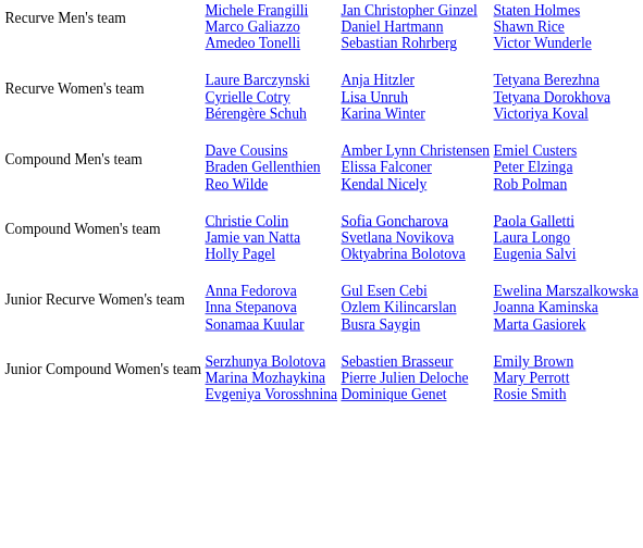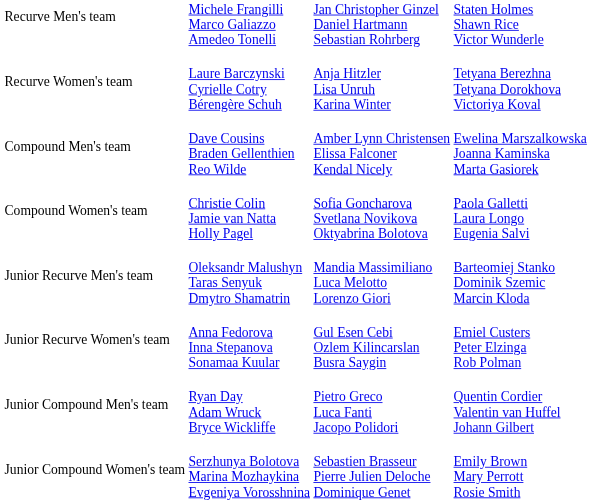 <table>
 <tr>
 <td>Recurve Men's team<br></td>
 <td><br><a href='#'>Michele Frangilli</a><br><a href='#'>Marco Galiazzo</a><br><a href='#'>Amedeo Tonelli</a></td>
 <td><br><a href='#'>Jan Christopher Ginzel</a><br><a href='#'>Daniel Hartmann</a><br><a href='#'>Sebastian Rohrberg</a></td>
 <td><br><a href='#'>Staten Holmes</a><br><a href='#'>Shawn Rice</a><br><a href='#'>Victor Wunderle</a></td>
 </tr>
 <tr>
 <td>Recurve Women's team<br></td>
 <td><br><a href='#'>Laure Barczynski</a><br><a href='#'>Cyrielle Cotry</a><br><a href='#'>Bérengère Schuh</a></td>
 <td><br><a href='#'>Anja Hitzler</a><br><a href='#'>Lisa Unruh</a><br><a href='#'>Karina Winter</a></td>
 <td><br><a href='#'>Tetyana Berezhna</a><br><a href='#'>Tetyana Dorokhova</a><br><a href='#'>Victoriya Koval</a></td>
 </tr>
 <tr>
 <td>Compound Men's team<br></td>
 <td><br><a href='#'>Dave Cousins</a><br><a href='#'>Braden Gellenthien</a><br><a href='#'>Reo Wilde</a></td>
 <td><br><a href='#'>Amber Lynn Christensen</a><br><a href='#'>Elissa Falconer</a><br><a href='#'>Kendal Nicely</a></td>
-<td><br><a href='#'>Emiel Custers</a><br><a href='#'>Peter Elzinga</a><br><a href='#'>Rob Polman</a></td>
+<td><br><a href='#'>Ewelina Marszalkowska</a><br><a href='#'>Joanna Kaminska</a><br><a href='#'>Marta Gasiorek</a></td>
 </tr>
 <tr>
 <td>Compound Women's team<br></td>
 <td><br><a href='#'>Christie Colin</a><br><a href='#'>Jamie van Natta</a><br><a href='#'>Holly Pagel</a></td>
 <td><br><a href='#'>Sofia Goncharova</a><br><a href='#'>Svetlana Novikova</a><br><a href='#'>Oktyabrina Bolotova</a></td>
 <td><br><a href='#'>Paola Galletti</a><br><a href='#'>Laura Longo</a><br><a href='#'>Eugenia Salvi</a></td>
 </tr>
 <tr>
+<td>Junior Recurve Men's team<br></td>
+<td><br><a href='#'>Oleksandr Malushyn</a><br><a href='#'>Taras Senyuk</a><br><a href='#'>Dmytro Shamatrin</a></td>
+<td><br><a href='#'>Mandia Massimiliano</a><br><a href='#'>Luca Melotto</a><br><a href='#'>Lorenzo Giori</a></td>
+<td><br><a href='#'>Barteomiej Stanko</a><br><a href='#'>Dominik Szemic</a><br><a href='#'>Marcin Kloda</a></td>
+</tr>
+<tr>
 <td>Junior Recurve Women's team<br></td>
 <td><br><a href='#'>Anna Fedorova</a><br><a href='#'>Inna Stepanova</a><br><a href='#'>Sonamaa Kuular</a></td>
 <td><br><a href='#'>Gul Esen Cebi</a><br><a href='#'>Ozlem Kilincarslan</a><br><a href='#'>Busra Saygin</a></td>
-<td><br><a href='#'>Ewelina Marszalkowska</a><br><a href='#'>Joanna Kaminska</a><br><a href='#'>Marta Gasiorek</a></td>
+<td><br><a href='#'>Emiel Custers</a><br><a href='#'>Peter Elzinga</a><br><a href='#'>Rob Polman</a></td>
+</tr>
+<tr>
+<td>Junior Compound Men's team<br></td>
+<td><br><a href='#'>Ryan Day</a><br><a href='#'>Adam Wruck</a><br><a href='#'>Bryce Wickliffe</a></td>
+<td><br><a href='#'>Pietro Greco</a><br><a href='#'>Luca Fanti</a><br><a href='#'>Jacopo Polidori</a></td>
+<td><br><a href='#'>Quentin Cordier</a><br><a href='#'>Valentin van Huffel</a><br><a href='#'>Johann Gilbert</a></td>
 </tr>
 <tr>
 <td>Junior Compound Women's team<br></td>
 <td><br><a href='#'>Serzhunya Bolotova</a><br><a href='#'>Marina Mozhaykina</a><br><a href='#'>Evgeniya Vorosshnina</a></td>
 <td><br><a href='#'>Sebastien Brasseur</a><br><a href='#'>Pierre Julien Deloche</a><br><a href='#'>Dominique Genet</a></td>
 <td><br><a href='#'>Emily Brown</a><br><a href='#'>Mary Perrott</a><br><a href='#'>Rosie Smith</a></td>
 </tr>
 </table>
